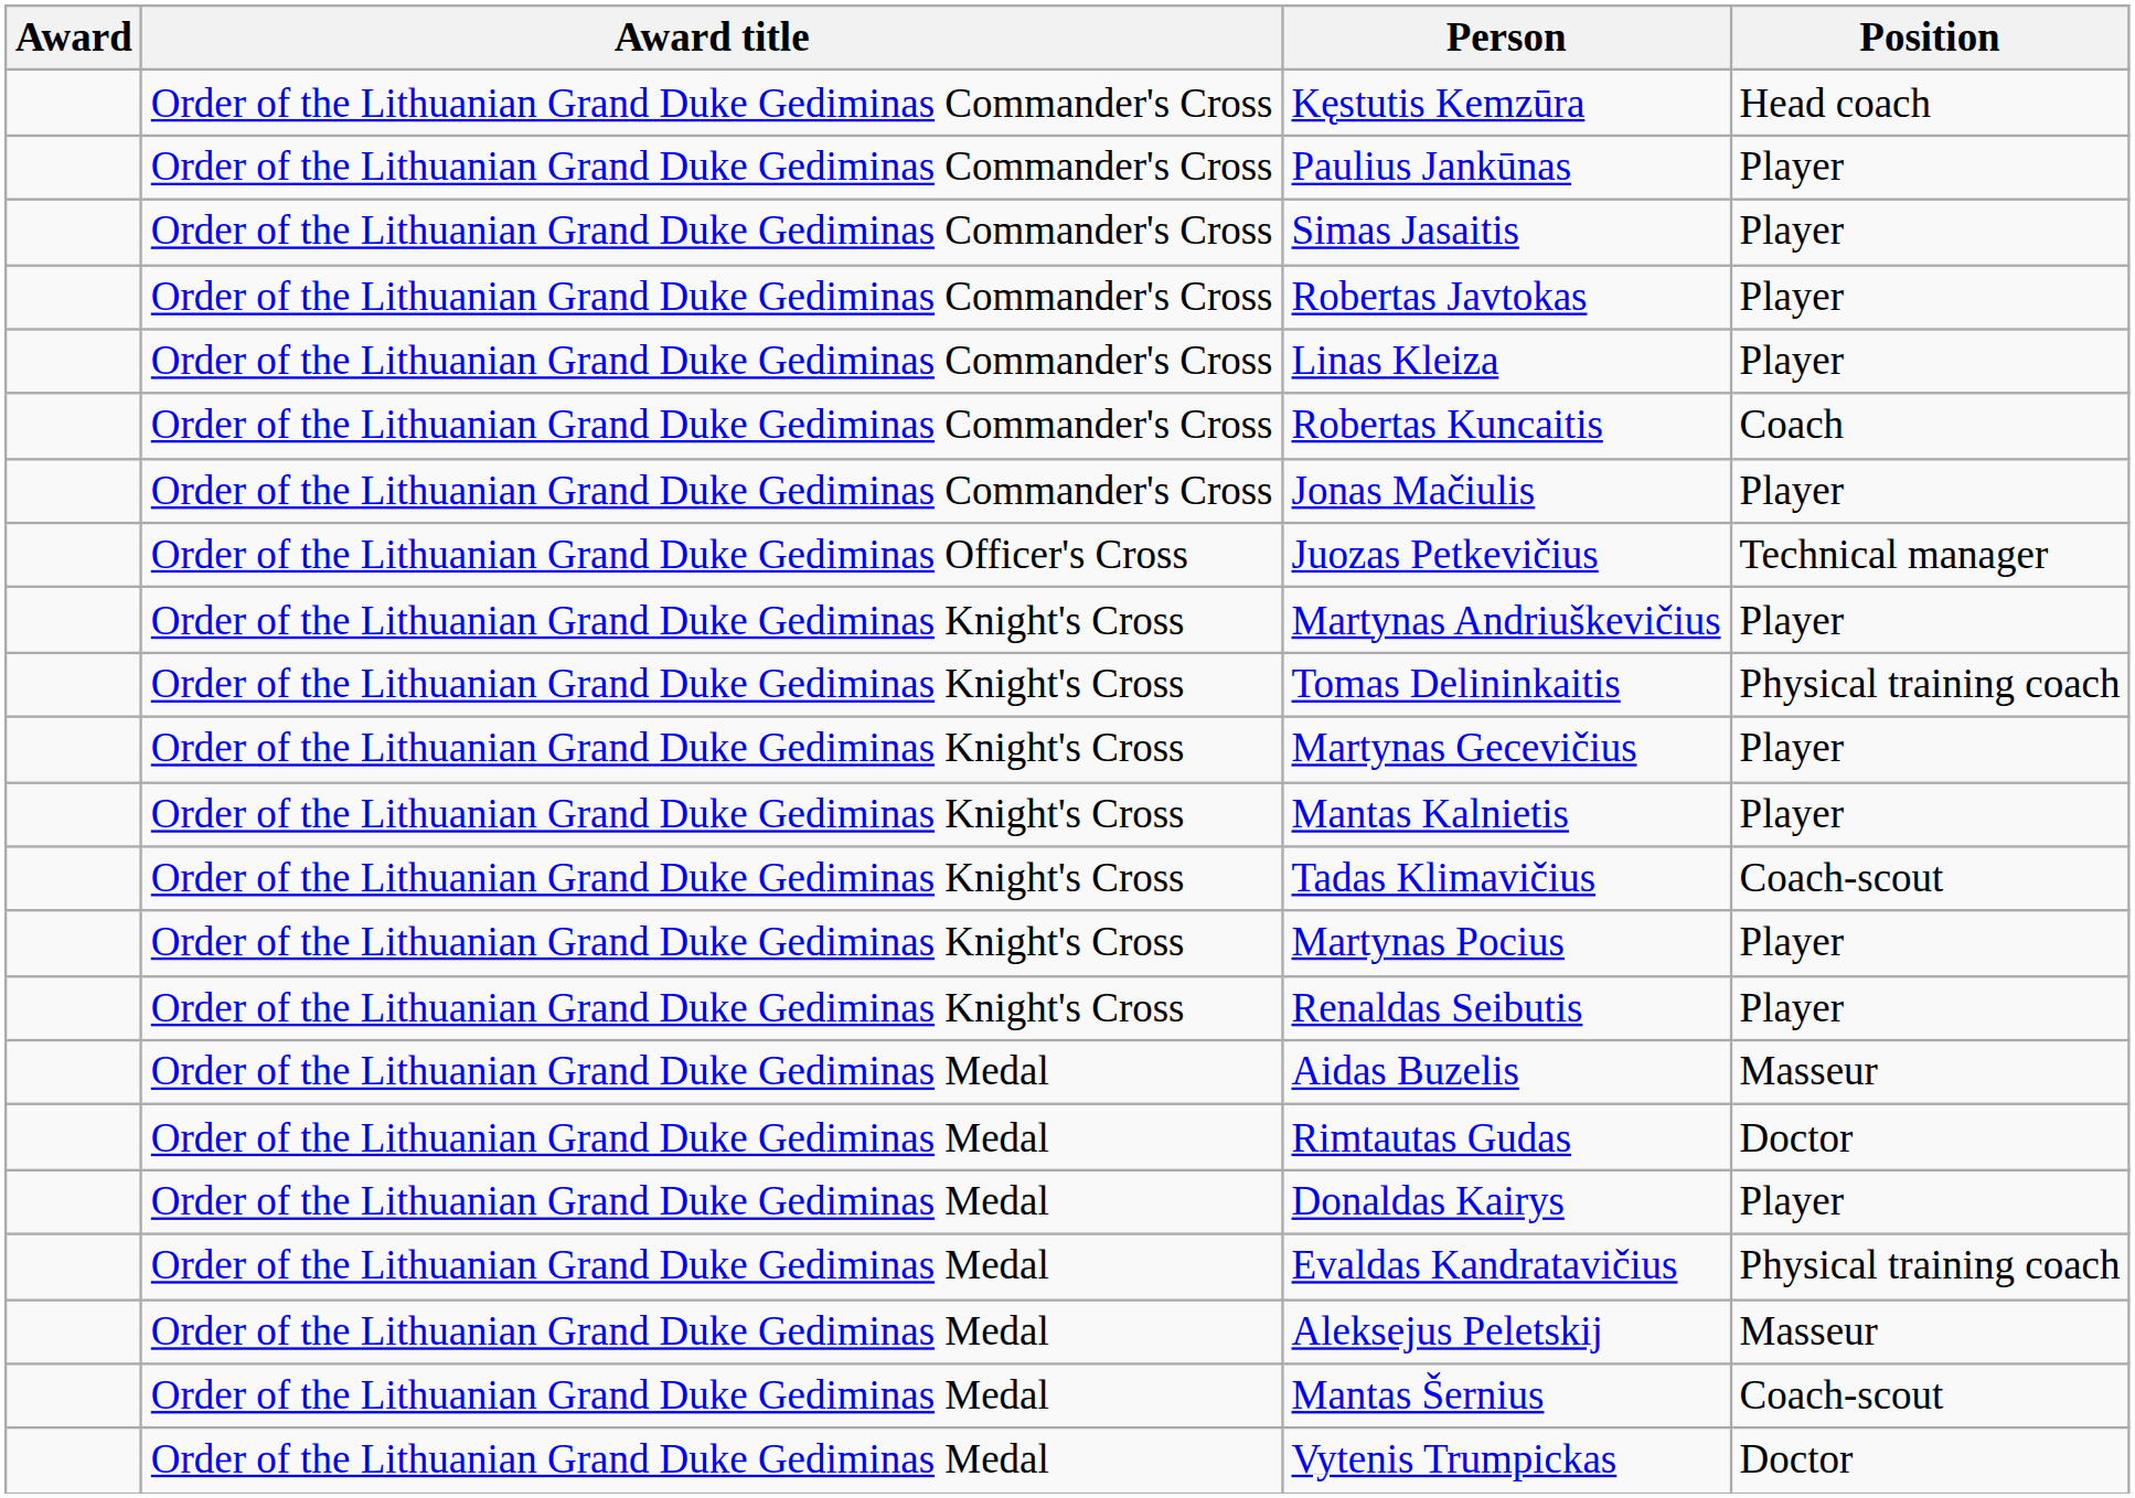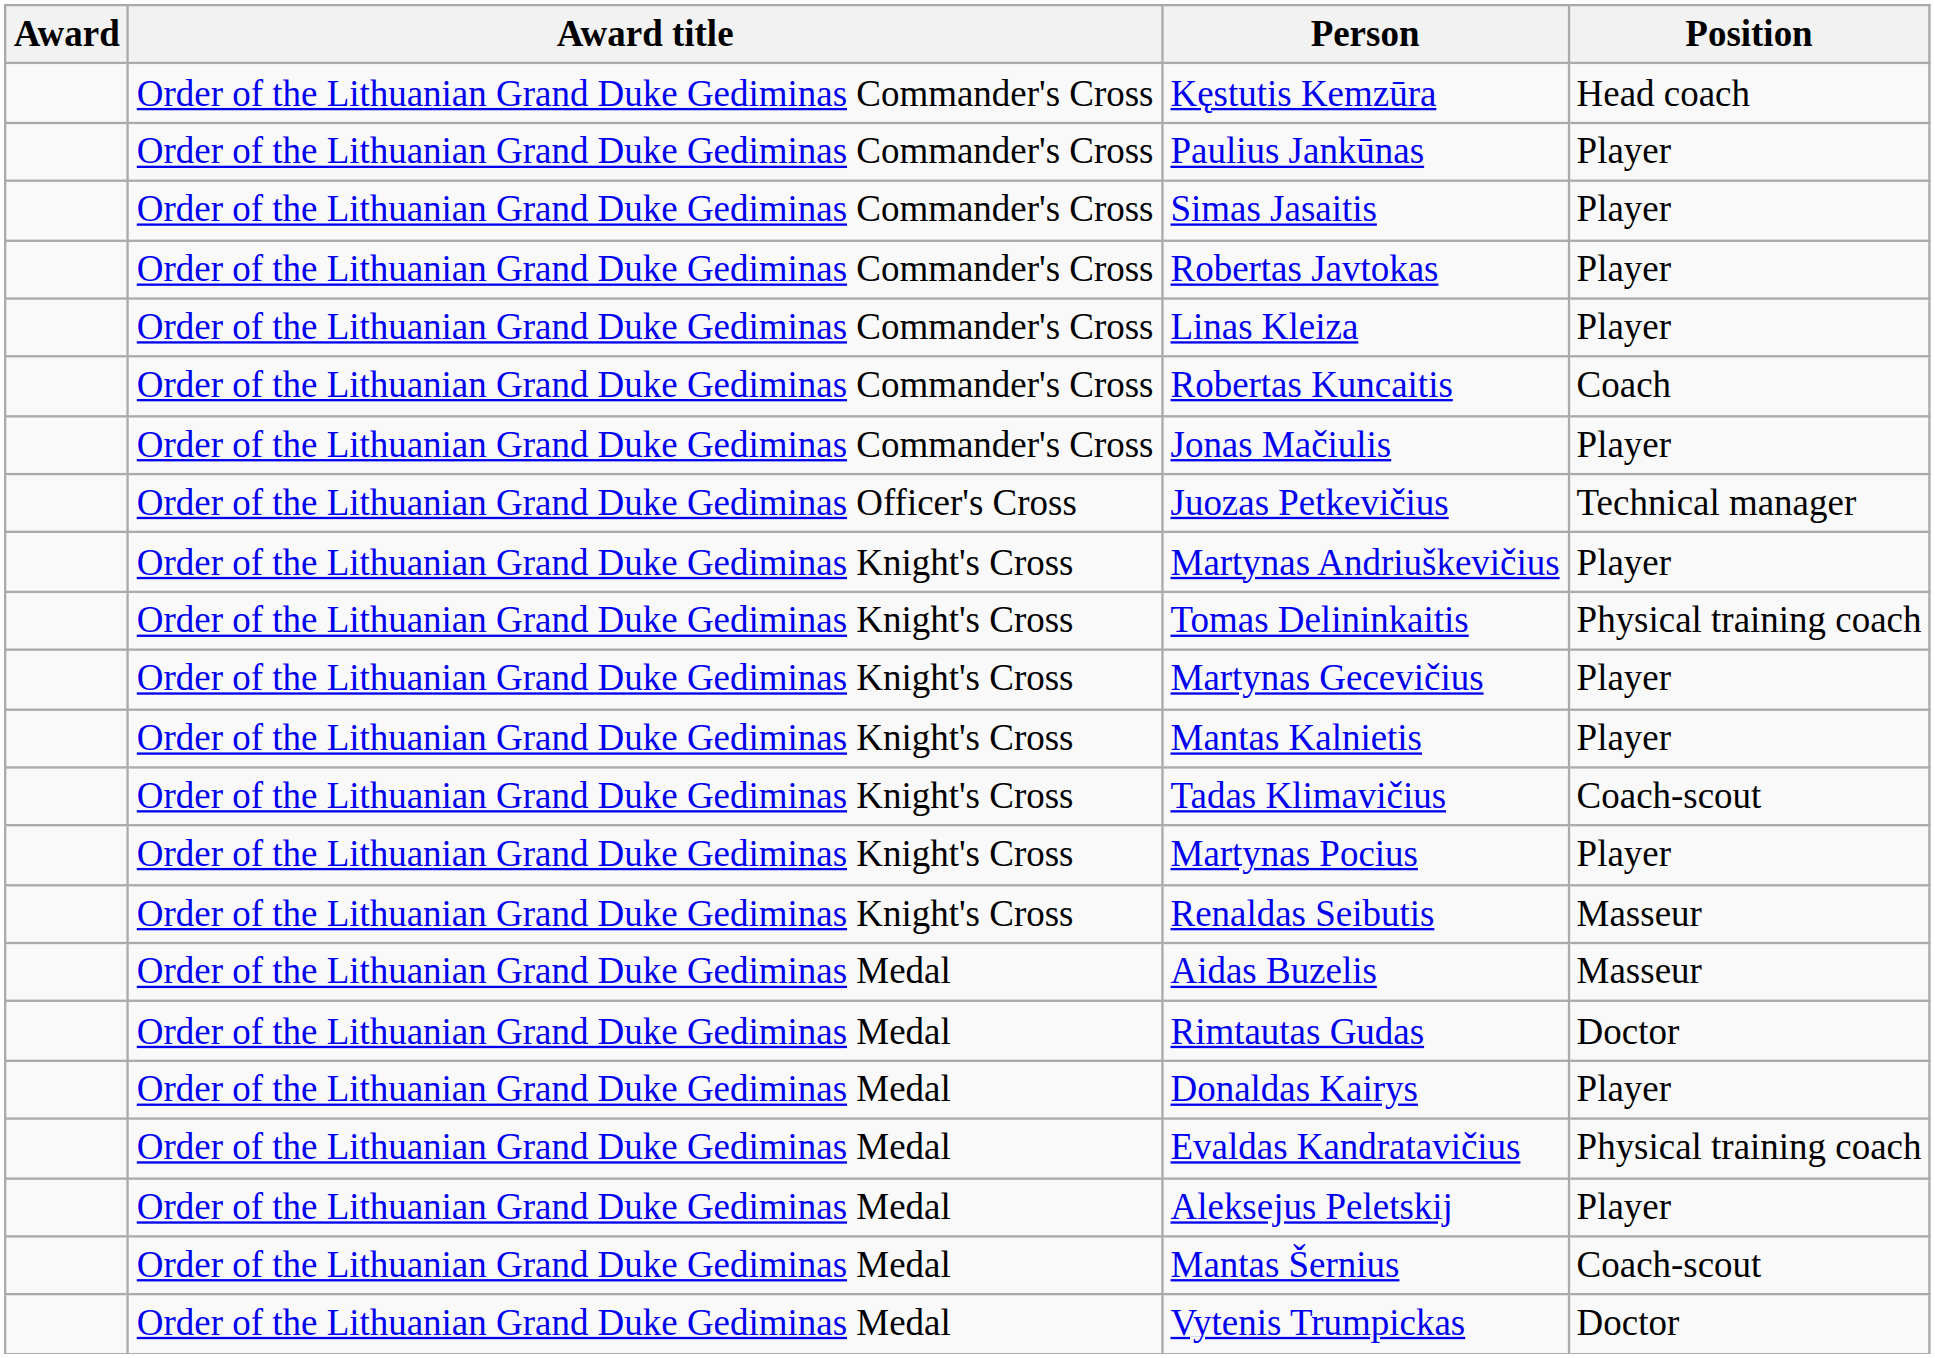 <table class="wikitable">
 <tr>
 <th>Award</th>
 <th>Award title</th>
 <th>Person</th>
 <th>Position</th>
 </tr>
 <tr>
 <td></td>
 <td><a href='#'>Order of the Lithuanian Grand Duke Gediminas</a> Commander's Cross</td>
 <td><a href='#'>Kęstutis Kemzūra</a></td>
 <td>Head coach</td>
 </tr>
 <tr>
 <td></td>
 <td><a href='#'>Order of the Lithuanian Grand Duke Gediminas</a> Commander's Cross</td>
 <td><a href='#'>Paulius Jankūnas</a></td>
 <td>Player</td>
 </tr>
 <tr>
 <td></td>
 <td><a href='#'>Order of the Lithuanian Grand Duke Gediminas</a> Commander's Cross</td>
 <td><a href='#'>Simas Jasaitis</a></td>
 <td>Player</td>
 </tr>
 <tr>
 <td></td>
 <td><a href='#'>Order of the Lithuanian Grand Duke Gediminas</a> Commander's Cross</td>
 <td><a href='#'>Robertas Javtokas</a></td>
 <td>Player</td>
 </tr>
 <tr>
 <td></td>
 <td><a href='#'>Order of the Lithuanian Grand Duke Gediminas</a> Commander's Cross</td>
 <td><a href='#'>Linas Kleiza</a></td>
 <td>Player</td>
 </tr>
 <tr>
 <td></td>
 <td><a href='#'>Order of the Lithuanian Grand Duke Gediminas</a> Commander's Cross</td>
 <td><a href='#'>Robertas Kuncaitis</a></td>
 <td>Coach</td>
 </tr>
 <tr>
 <td></td>
 <td><a href='#'>Order of the Lithuanian Grand Duke Gediminas</a> Commander's Cross</td>
 <td><a href='#'>Jonas Mačiulis</a></td>
 <td>Player</td>
 </tr>
 <tr>
 <td></td>
 <td><a href='#'>Order of the Lithuanian Grand Duke Gediminas</a> Officer's Cross</td>
 <td><a href='#'>Juozas Petkevičius</a></td>
 <td>Technical manager</td>
 </tr>
 <tr>
 <td></td>
 <td><a href='#'>Order of the Lithuanian Grand Duke Gediminas</a> Knight's Cross</td>
 <td><a href='#'>Martynas Andriuškevičius</a></td>
 <td>Player</td>
 </tr>
 <tr>
 <td></td>
 <td><a href='#'>Order of the Lithuanian Grand Duke Gediminas</a> Knight's Cross</td>
 <td><a href='#'>Tomas Delininkaitis</a></td>
 <td>Physical training coach</td>
 </tr>
 <tr>
 <td></td>
 <td><a href='#'>Order of the Lithuanian Grand Duke Gediminas</a> Knight's Cross</td>
 <td><a href='#'>Martynas Gecevičius</a></td>
 <td>Player</td>
 </tr>
 <tr>
 <td></td>
 <td><a href='#'>Order of the Lithuanian Grand Duke Gediminas</a> Knight's Cross</td>
 <td><a href='#'>Mantas Kalnietis</a></td>
 <td>Player</td>
 </tr>
 <tr>
 <td></td>
 <td><a href='#'>Order of the Lithuanian Grand Duke Gediminas</a> Knight's Cross</td>
 <td><a href='#'>Tadas Klimavičius</a></td>
 <td>Coach-scout</td>
 </tr>
 <tr>
 <td></td>
 <td><a href='#'>Order of the Lithuanian Grand Duke Gediminas</a> Knight's Cross</td>
 <td><a href='#'>Martynas Pocius</a></td>
 <td>Player</td>
 </tr>
 <tr>
 <td></td>
 <td><a href='#'>Order of the Lithuanian Grand Duke Gediminas</a> Knight's Cross</td>
 <td><a href='#'>Renaldas Seibutis</a></td>
-<td>Player</td>
+<td>Masseur</td>
 </tr>
 <tr>
 <td></td>
 <td><a href='#'>Order of the Lithuanian Grand Duke Gediminas</a> Medal</td>
 <td><a href='#'>Aidas Buzelis</a></td>
 <td>Masseur</td>
 </tr>
 <tr>
 <td></td>
 <td><a href='#'>Order of the Lithuanian Grand Duke Gediminas</a> Medal</td>
 <td><a href='#'>Rimtautas Gudas</a></td>
 <td>Doctor</td>
 </tr>
 <tr>
 <td></td>
 <td><a href='#'>Order of the Lithuanian Grand Duke Gediminas</a> Medal</td>
 <td><a href='#'>Donaldas Kairys</a></td>
 <td>Player</td>
 </tr>
 <tr>
 <td></td>
 <td><a href='#'>Order of the Lithuanian Grand Duke Gediminas</a> Medal</td>
 <td><a href='#'>Evaldas Kandratavičius</a></td>
 <td>Physical training coach</td>
 </tr>
 <tr>
 <td></td>
 <td><a href='#'>Order of the Lithuanian Grand Duke Gediminas</a> Medal</td>
 <td><a href='#'>Aleksejus Peletskij</a></td>
-<td>Masseur</td>
+<td>Player</td>
 </tr>
 <tr>
 <td></td>
 <td><a href='#'>Order of the Lithuanian Grand Duke Gediminas</a> Medal</td>
 <td><a href='#'>Mantas Šernius</a></td>
 <td>Coach-scout</td>
 </tr>
 <tr>
 <td></td>
 <td><a href='#'>Order of the Lithuanian Grand Duke Gediminas</a> Medal</td>
 <td><a href='#'>Vytenis Trumpickas</a></td>
 <td>Doctor</td>
 </tr>
 </table>
